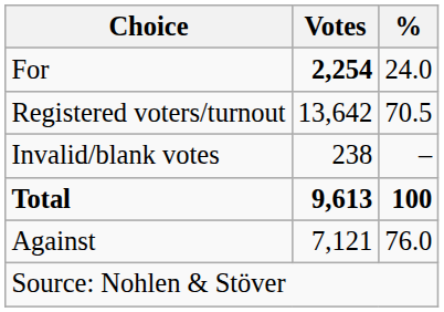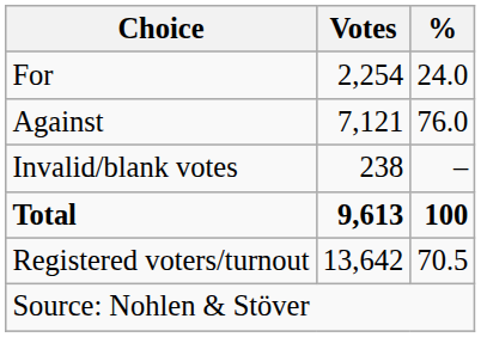 <table class=wikitable style=text-align:right>
 <tr>
 <th>Choice</th>
 <th>Votes</th>
 <th>%</th>
 </tr>
 <tr>
 <td align=left>For</td>
-<td><strong>2,254</strong></td>
+<td>2,254</td>
 <td>24.0</td>
 </tr>
 <tr>
-<td align=left>Registered voters/turnout</td>
-<td>13,642</td>
-<td>70.5</td>
+<td align=left>Against</td>
+<td>7,121</td>
+<td>76.0</td>
 </tr>
 <tr>
 <td align=left>Invalid/blank votes</td>
 <td>238</td>
 <td>–</td>
 </tr>
 <tr>
 <td align=left><strong>Total</strong></td>
 <td><strong>9,613</strong></td>
 <td><strong>100</strong></td>
 </tr>
 <tr>
-<td align=left>Against</td>
-<td>7,121</td>
-<td>76.0</td>
+<td align=left>Registered voters/turnout</td>
+<td>13,642</td>
+<td>70.5</td>
 </tr>
 <tr>
 <td align=left colspan=3>Source: Nohlen & Stöver</td>
 </tr>
 </table>
